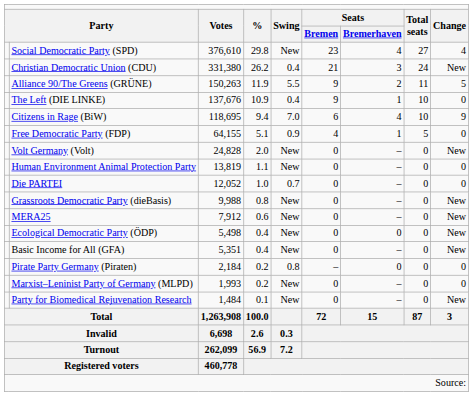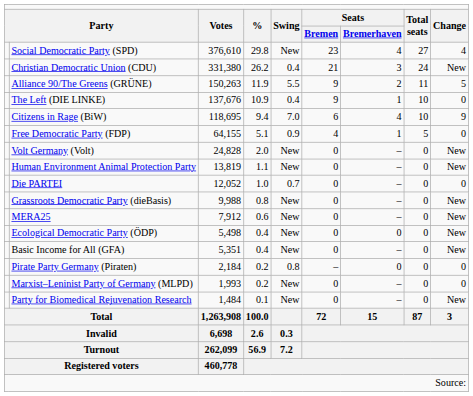 <table class=wikitable style="text-align:right; font-size:90%">
 <tr>
 <td align=center colspan=9></td>
 </tr>
 <tr>
 <th colspan=2 rowspan=2>Party</th>
 <th rowspan=2>Votes</th>
 <th rowspan=2>%</th>
 <th rowspan=2>Swing</th>
 <th colspan=2>Seats</th>
 <th rowspan=2>Total<br>seats</th>
 <th rowspan=2>Change</th>
 </tr>
 <tr>
 <th><a href='#'>Bremen</a></th>
 <th><a href='#'>Bremerhaven</a></th>
 </tr>
 <tr>
 <td bgcolor=></td>
 <td align=left><a href='#'>Social Democratic Party</a> (SPD)</td>
 <td>376,610</td>
 <td>29.8</td>
 <td>New</td>
 <td>23</td>
 <td>4</td>
 <td>27</td>
 <td> 4</td>
 </tr>
 <tr>
 <td bgcolor=></td>
 <td align=left><a href='#'>Christian Democratic Union</a> (CDU)</td>
 <td>331,380</td>
 <td>26.2</td>
 <td> 0.4</td>
 <td>21</td>
 <td>3</td>
 <td>24</td>
 <td>New</td>
 </tr>
 <tr>
 <td bgcolor=></td>
 <td align=left><a href='#'>Alliance 90/The Greens</a> (GRÜNE)</td>
 <td>150,263</td>
 <td>11.9</td>
 <td> 5.5</td>
 <td>9</td>
 <td>2</td>
 <td>11</td>
 <td> 5</td>
 </tr>
 <tr>
 <td bgcolor=></td>
 <td align=left><a href='#'>The Left</a> (DIE LINKE)</td>
 <td>137,676</td>
 <td>10.9</td>
 <td> 0.4</td>
 <td>9</td>
 <td>1</td>
 <td>10</td>
 <td> 0</td>
 </tr>
 <tr>
 <td bgcolor=></td>
 <td align=left><a href='#'>Citizens in Rage</a> (BiW)</td>
 <td>118,695</td>
 <td>9.4</td>
 <td> 7.0</td>
 <td>6</td>
 <td>4</td>
 <td>10</td>
 <td> 9</td>
 </tr>
 <tr>
 <td bgcolor=></td>
 <td align=left><a href='#'>Free Democratic Party</a> (FDP)</td>
 <td>64,155</td>
 <td>5.1</td>
 <td> 0.9</td>
 <td>4</td>
 <td>1</td>
 <td>5</td>
 <td> 0</td>
 </tr>
 <tr>
 <td bgcolor=></td>
 <td align=left><a href='#'>Volt Germany</a> (Volt)</td>
 <td>24,828</td>
 <td>2.0</td>
 <td>New</td>
 <td>0</td>
 <td>–</td>
 <td>0</td>
 <td>New</td>
 </tr>
 <tr>
 <td bgcolor=></td>
 <td align=left><a href='#'>Human Environment Animal Protection Party</a></td>
 <td>13,819</td>
 <td>1.1</td>
 <td>New</td>
 <td>0</td>
 <td>–</td>
 <td>0</td>
-<td> 0</td>
+<td>New</td>
 </tr>
 <tr>
 <td bgcolor=></td>
 <td align=left><a href='#'>Die PARTEI</a></td>
 <td>12,052</td>
 <td>1.0</td>
 <td> 0.7</td>
 <td>0</td>
 <td>–</td>
 <td>0</td>
 <td> 0</td>
 </tr>
 <tr>
 <td bgcolor=></td>
 <td align=left><a href='#'>Grassroots Democratic Party</a> (dieBasis)</td>
 <td>9,988</td>
 <td>0.8</td>
 <td>New</td>
 <td>0</td>
 <td>–</td>
 <td>0</td>
 <td>New</td>
 </tr>
 <tr>
 <td bgcolor=></td>
 <td align=left><a href='#'>MERA25</a></td>
 <td>7,912</td>
 <td>0.6</td>
 <td>New</td>
 <td>0</td>
 <td>–</td>
 <td>0</td>
 <td>New</td>
 </tr>
 <tr>
 <td bgcolor=></td>
 <td align=left><a href='#'>Ecological Democratic Party</a> (ÖDP)</td>
 <td>5,498</td>
 <td>0.4</td>
 <td>New</td>
 <td>0</td>
 <td>0</td>
 <td>0</td>
 <td>New</td>
 </tr>
 <tr>
 <td></td>
 <td align=left>Basic Income for All (GFA)</td>
 <td>5,351</td>
 <td>0.4</td>
 <td>New</td>
 <td>0</td>
 <td>–</td>
 <td>0</td>
 <td>New</td>
 </tr>
 <tr>
 <td bgcolor=></td>
 <td align=left><a href='#'>Pirate Party Germany</a> (Piraten)</td>
 <td>2,184</td>
 <td>0.2</td>
 <td> 0.8</td>
 <td>–</td>
 <td>0</td>
 <td>0</td>
 <td> 0</td>
 </tr>
 <tr>
 <td bgcolor=></td>
 <td align=left><a href='#'>Marxist–Leninist Party of Germany</a> (MLPD)</td>
 <td>1,993</td>
 <td>0.2</td>
 <td>New</td>
 <td>0</td>
 <td>–</td>
 <td>0</td>
 <td> 0</td>
 </tr>
 <tr>
 <td bgcolor=></td>
 <td align=left><a href='#'>Party for Biomedical Rejuvenation Research</a></td>
 <td>1,484</td>
 <td>0.1</td>
 <td>New</td>
 <td>0</td>
 <td>–</td>
 <td>0</td>
 <td>New</td>
 </tr>
 <tr>
 <th colspan=2>Total</th>
 <th>1,263,908</th>
 <th>100.0</th>
 <th></th>
 <th>72</th>
 <th>15</th>
 <th>87</th>
 <th> 3</th>
 </tr>
 <tr>
 <th colspan=2>Invalid</th>
 <th>6,698</th>
 <th>2.6</th>
 <th> 0.3</th>
 <th colspan=4></th>
 </tr>
 <tr>
 <th colspan=2>Turnout</th>
 <th>262,099</th>
 <th>56.9</th>
 <th> 7.2</th>
 <th colspan=4></th>
 </tr>
 <tr>
 <th colspan=2>Registered voters</th>
 <th>460,778</th>
 <th colspan=6></th>
 </tr>
 <tr>
 <td colspan=9>Source: </td>
 </tr>
 </table>
